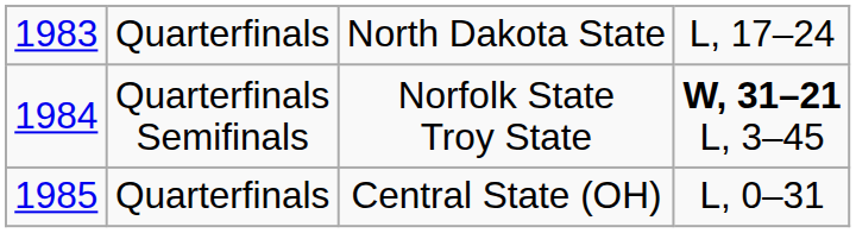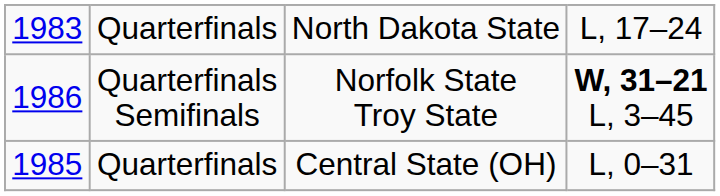 <table class="wikitable">
 <tr align="center">
 <td><a href='#'>1983</a></td>
 <td>Quarterfinals</td>
 <td>North Dakota State</td>
 <td>L, 17–24</td>
 </tr>
 <tr align="center">
-<td><a href='#'>1984</a></td>
+<td><a href='#'>1986</a></td>
 <td>Quarterfinals<br>Semifinals</td>
 <td>Norfolk State<br>Troy State</td>
 <td><strong>W, 31–21</strong><br>L, 3–45</td>
 </tr>
 <tr align="center">
 <td><a href='#'>1985</a></td>
 <td>Quarterfinals</td>
 <td>Central State (OH)</td>
 <td>L, 0–31</td>
 </tr>
 </table>
